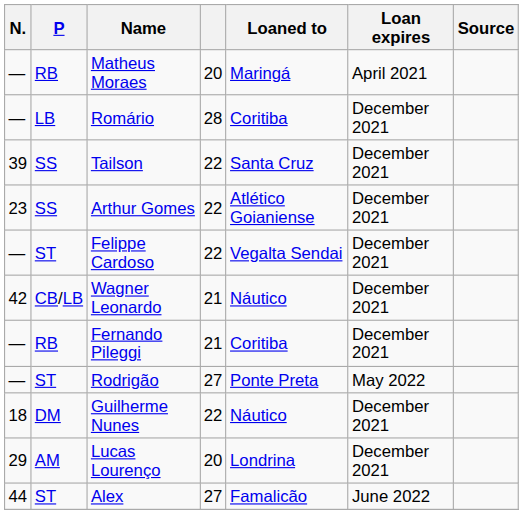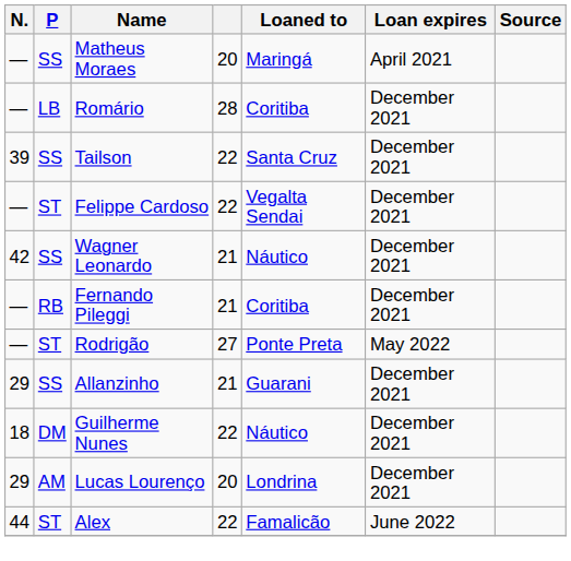 <table class="wikitable sortable" style="width:75%; text-align:center; font-size:95%; text-align:left">
 <tr>
 <th>N.</th>
 <th><a href='#'>P</a></th>
 <th>Name</th>
 <th></th>
 <th>Loaned to</th>
 <th>Loan expires</th>
 <th>Source</th>
 </tr>
 <tr>
 <td>—</td>
-<td><a href='#'>RB</a></td>
+<td><a href='#'>SS</a></td>
 <td style="text-align:left;"> <a href='#'>Matheus Moraes</a></td>
 <td>20</td>
 <td style="text-align:left;"><a href='#'>Maringá</a></td>
 <td>April 2021</td>
 <td></td>
 </tr>
 <tr>
 <td>—</td>
 <td><a href='#'>LB</a></td>
 <td style="text-align:left;"> <a href='#'>Romário</a></td>
 <td>28</td>
 <td style="text-align:left;"><a href='#'>Coritiba</a></td>
 <td>December 2021</td>
 <td></td>
 </tr>
 <tr>
 <td>39</td>
 <td><a href='#'>SS</a></td>
 <td style="text-align:left;"> <a href='#'>Tailson</a></td>
 <td>22</td>
 <td style="text-align:left;"><a href='#'>Santa Cruz</a></td>
 <td>December 2021</td>
 <td></td>
 </tr>
 <tr>
-<td>23</td>
-<td><a href='#'>SS</a></td>
-<td style="text-align:left;"> <a href='#'>Arthur Gomes</a></td>
-<td>22</td>
-<td style="text-align:left;"><a href='#'>Atlético Goianiense</a></td>
-<td>December 2021</td>
-<td></td>
-</tr>
-<tr>
 <td>—</td>
 <td><a href='#'>ST</a></td>
 <td style="text-align:left;"> <a href='#'>Felippe Cardoso</a></td>
 <td>22</td>
 <td style="text-align:left;"><a href='#'>Vegalta Sendai</a> </td>
 <td>December 2021</td>
 <td></td>
 </tr>
 <tr>
 <td>42</td>
-<td><a href='#'>CB</a>/<a href='#'>LB</a></td>
+<td><a href='#'>SS</a></td>
 <td style="text-align:left;"> <a href='#'>Wagner Leonardo</a></td>
 <td>21</td>
 <td style="text-align:left;"><a href='#'>Náutico</a></td>
 <td>December 2021</td>
 <td></td>
 </tr>
 <tr>
 <td>—</td>
 <td><a href='#'>RB</a></td>
 <td style="text-align:left;"> <a href='#'>Fernando Pileggi</a></td>
 <td>21</td>
 <td style="text-align:left;"><a href='#'>Coritiba</a></td>
 <td>December 2021</td>
 <td></td>
 </tr>
 <tr>
 <td>—</td>
 <td><a href='#'>ST</a></td>
 <td style="text-align:left;"> <a href='#'>Rodrigão</a></td>
 <td>27</td>
 <td style="text-align:left;"><a href='#'>Ponte Preta</a></td>
 <td>May 2022</td>
 <td></td>
 </tr>
 <tr>
+<td>29</td>
+<td><a href='#'>SS</a></td>
+<td style="text-align:left;"> <a href='#'>Allanzinho</a></td>
+<td>21</td>
+<td style="text-align:left;"><a href='#'>Guarani</a></td>
+<td>December 2021</td>
+<td></td>
+</tr>
+<tr>
 <td>18</td>
 <td><a href='#'>DM</a></td>
 <td style="text-align:left;"> <a href='#'>Guilherme Nunes</a></td>
 <td>22</td>
 <td style="text-align:left;"><a href='#'>Náutico</a></td>
 <td>December 2021</td>
 <td></td>
 </tr>
 <tr>
 <td>29</td>
 <td><a href='#'>AM</a></td>
 <td style="text-align:left;"> <a href='#'>Lucas Lourenço</a></td>
 <td>20</td>
 <td style="text-align:left;"><a href='#'>Londrina</a></td>
 <td>December 2021</td>
 <td></td>
 </tr>
 <tr>
 <td>44</td>
 <td><a href='#'>ST</a></td>
 <td style="text-align:left;"> <a href='#'>Alex</a></td>
-<td>27</td>
+<td>22</td>
 <td style="text-align:left;"><a href='#'>Famalicão</a> </td>
 <td>June 2022</td>
 <td></td>
 </tr>
 <tr>
 </tr>
 </table>
